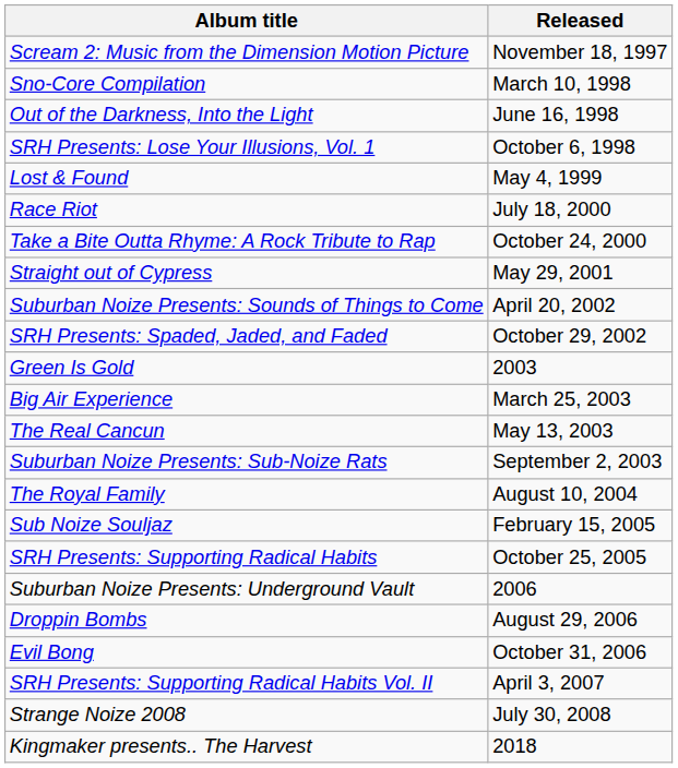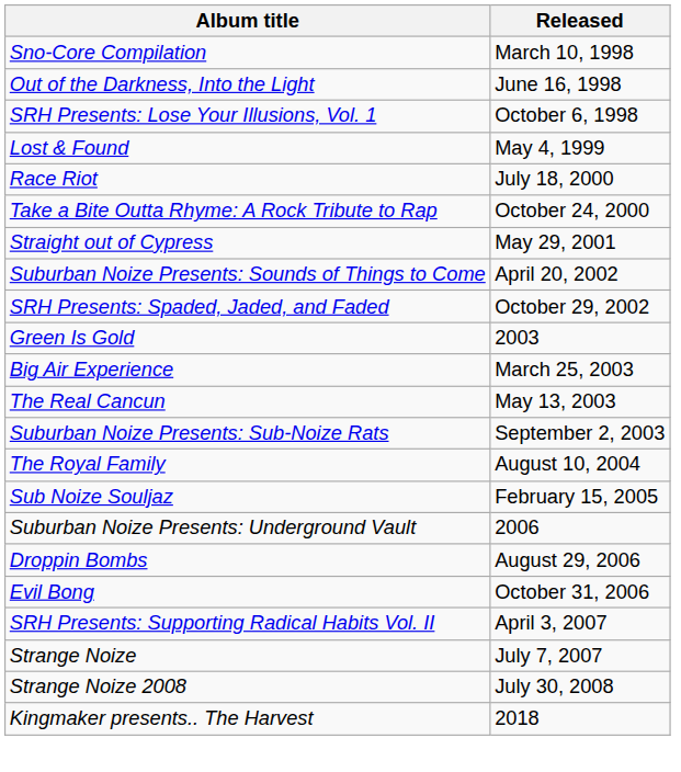 <table class=wikitable>
 <tr>
 <th>Album title</th>
 <th>Released</th>
-</tr>
-<tr>
-<td><em><a href='#'>Scream 2: Music from the Dimension Motion Picture</a></em></td>
-<td>November 18, 1997</td>
 </tr>
 <tr>
 <td><em><a href='#'>Sno-Core Compilation</a></em></td>
 <td>March 10, 1998</td>
 </tr>
 <tr>
 <td><em><a href='#'>Out of the Darkness, Into the Light</a></em></td>
 <td>June 16, 1998</td>
 </tr>
 <tr>
 <td><em><a href='#'>SRH Presents: Lose Your Illusions, Vol. 1</a></em></td>
 <td>October 6, 1998</td>
 </tr>
 <tr>
 <td><em><a href='#'>Lost & Found</a></em></td>
 <td>May 4, 1999</td>
 </tr>
 <tr>
 <td><em><a href='#'>Race Riot</a></em></td>
 <td>July 18, 2000</td>
 </tr>
 <tr>
 <td><em><a href='#'>Take a Bite Outta Rhyme: A Rock Tribute to Rap</a></em></td>
 <td>October 24, 2000</td>
 </tr>
 <tr>
 <td><em><a href='#'>Straight out of Cypress</a></em></td>
 <td>May 29, 2001</td>
 </tr>
 <tr>
 <td><em><a href='#'>Suburban Noize Presents: Sounds of Things to Come</a></em></td>
 <td>April 20, 2002</td>
 </tr>
 <tr>
 <td><em><a href='#'>SRH Presents: Spaded, Jaded, and Faded</a></em></td>
 <td>October 29, 2002</td>
 </tr>
 <tr>
 <td><em><a href='#'>Green Is Gold</a></em></td>
 <td>2003</td>
 </tr>
 <tr>
 <td><em><a href='#'>Big Air Experience</a></em></td>
 <td>March 25, 2003</td>
 </tr>
 <tr>
 <td><em><a href='#'>The Real Cancun</a></em></td>
 <td>May 13, 2003</td>
 </tr>
 <tr>
 <td><em><a href='#'>Suburban Noize Presents: Sub-Noize Rats</a></em></td>
 <td>September 2, 2003</td>
 </tr>
 <tr>
 <td><em><a href='#'>The Royal Family</a></em></td>
 <td>August 10, 2004</td>
 </tr>
 <tr>
 <td><em><a href='#'>Sub Noize Souljaz</a></em></td>
 <td>February 15, 2005</td>
 </tr>
 <tr>
-<td><em><a href='#'>SRH Presents: Supporting Radical Habits</a></em></td>
-<td>October 25, 2005</td>
-</tr>
-<tr>
 <td><em>Suburban Noize Presents: Underground Vault</em></td>
 <td>2006</td>
 </tr>
 <tr>
 <td><em><a href='#'>Droppin Bombs</a></em></td>
 <td>August 29, 2006</td>
 </tr>
 <tr>
 <td><em><a href='#'>Evil Bong</a></em></td>
 <td>October 31, 2006</td>
 </tr>
 <tr>
 <td><em><a href='#'>SRH Presents: Supporting Radical Habits Vol. II</a></em></td>
 <td>April 3, 2007</td>
 </tr>
 <tr>
+<td><em>Strange Noize</em></td>
+<td>July 7, 2007</td>
+</tr>
+<tr>
 <td><em>Strange Noize 2008</em></td>
 <td>July 30, 2008</td>
 </tr>
 <tr>
 <td><em>Kingmaker presents.. The Harvest</em></td>
 <td>2018</td>
 </tr>
 </table>
